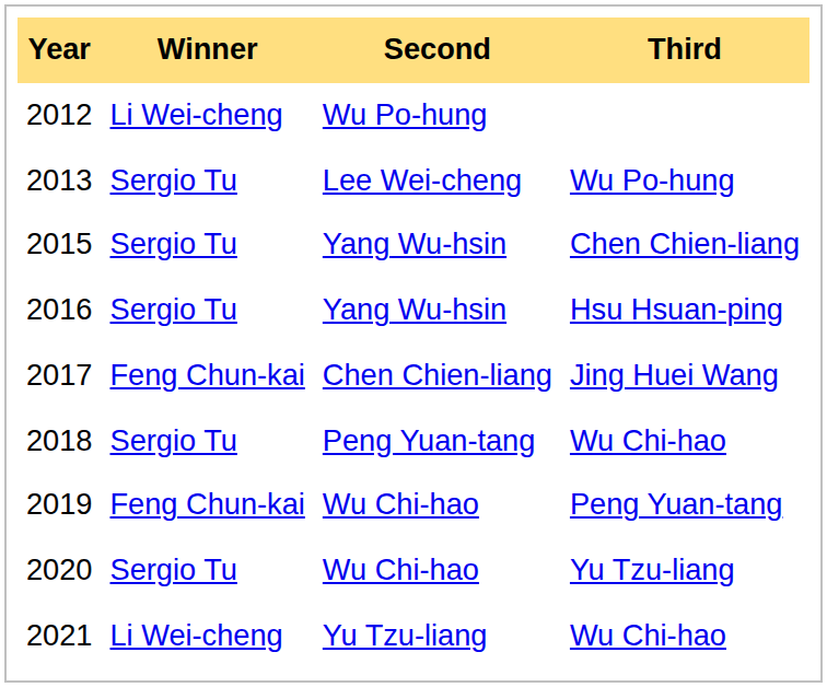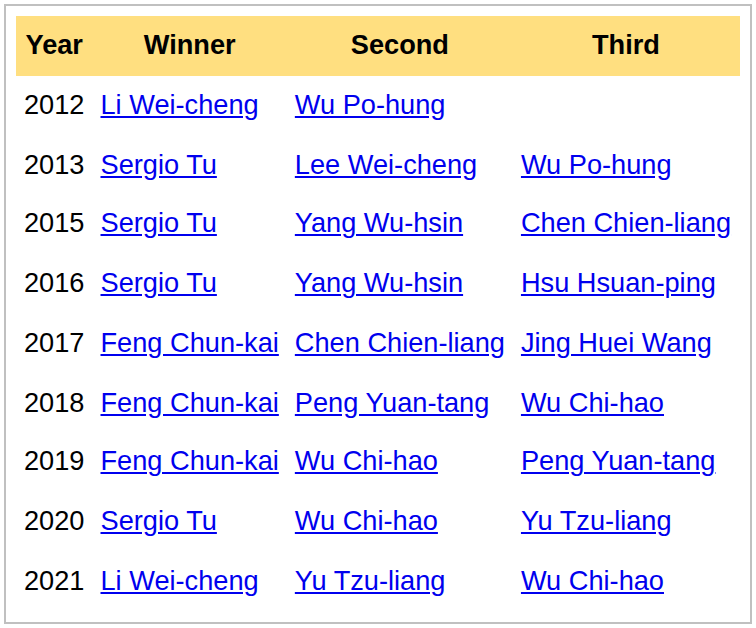 <table cellpadding="4" cellspacing="0"  style="border: 1px solid silver; color: black; margin: 0 0 0.5em 0; background-color: white; padding: 5px; text-align: left; font-size:85%; vertical-align: top; line-height:1.6em;">
 <tr>
 <th scope=col; align="center" bgcolor="FFDF80">Year</th>
 <th scope=col; align="center" bgcolor="FFDF80">Winner</th>
 <th scope=col; align="center" bgcolor="FFDF80">Second</th>
 <th scope=col; align="center" bgcolor="FFDF80">Third</th>
 </tr>
 <tr>
 </tr>
 <tr>
 <td>2012</td>
 <td><a href='#'>Li Wei-cheng</a></td>
 <td><a href='#'>Wu Po-hung</a></td>
 <td></td>
 </tr>
 <tr>
 <td>2013</td>
 <td><a href='#'>Sergio Tu</a></td>
 <td><a href='#'>Lee Wei-cheng</a></td>
 <td><a href='#'>Wu Po-hung</a></td>
 </tr>
 <tr>
 <td>2015</td>
 <td><a href='#'>Sergio Tu</a></td>
 <td><a href='#'>Yang Wu-hsin</a></td>
 <td><a href='#'>Chen Chien-liang</a></td>
 </tr>
 <tr>
 <td>2016</td>
 <td><a href='#'>Sergio Tu</a></td>
 <td><a href='#'>Yang Wu-hsin</a></td>
 <td><a href='#'>Hsu Hsuan-ping</a></td>
 </tr>
 <tr>
 <td>2017</td>
 <td><a href='#'>Feng Chun-kai</a></td>
 <td><a href='#'>Chen Chien-liang</a></td>
 <td><a href='#'>Jing Huei Wang</a></td>
 </tr>
 <tr>
 <td>2018</td>
-<td><a href='#'>Sergio Tu</a></td>
+<td><a href='#'>Feng Chun-kai</a></td>
 <td><a href='#'>Peng Yuan-tang</a></td>
 <td><a href='#'>Wu Chi-hao</a></td>
 </tr>
 <tr>
 <td>2019</td>
 <td><a href='#'>Feng Chun-kai</a></td>
 <td><a href='#'>Wu Chi-hao</a></td>
 <td><a href='#'>Peng Yuan-tang</a></td>
 </tr>
 <tr>
 <td>2020</td>
 <td><a href='#'>Sergio Tu</a></td>
 <td><a href='#'>Wu Chi-hao</a></td>
 <td><a href='#'>Yu Tzu-liang</a></td>
 </tr>
 <tr>
 <td>2021</td>
 <td><a href='#'>Li Wei-cheng</a></td>
 <td><a href='#'>Yu Tzu-liang</a></td>
 <td><a href='#'>Wu Chi-hao</a></td>
 </tr>
 </table>
